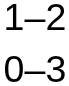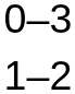 <table style="text-align:center">
 <tr>
 <th width=200></th>
 <th width=100></th>
 <th width=200></th>
 </tr>
 <tr>
 <td align=right></td>
-<td>1–2</td>
+<td>0–3</td>
 <td align=left></td>
 </tr>
 <tr>
 <td align=right></td>
-<td>0–3</td>
+<td>1–2</td>
 <td align=left></td>
 </tr>
 </table>
